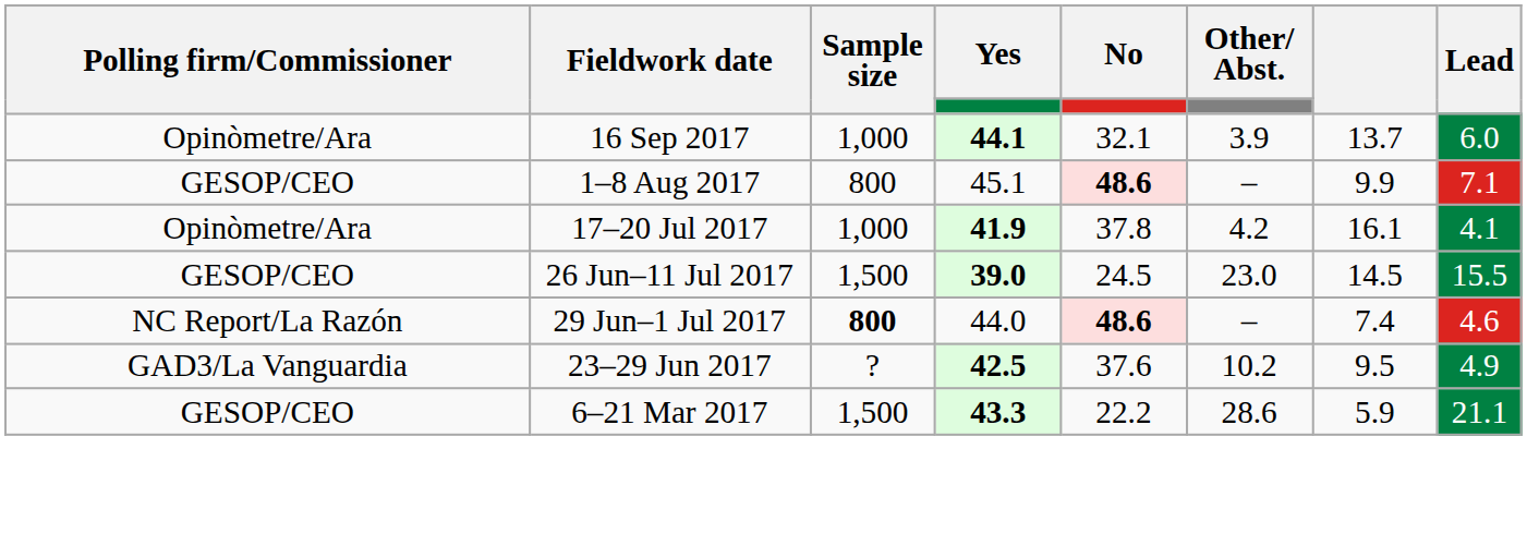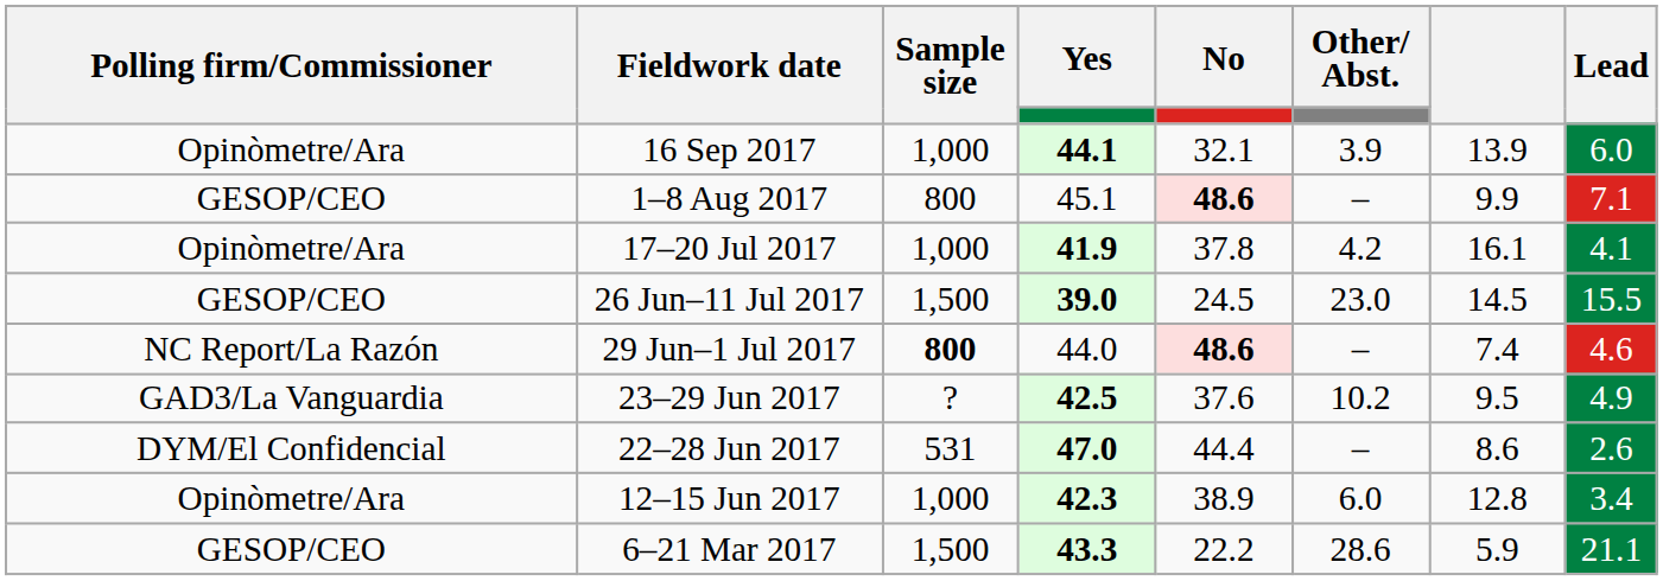 <table class="wikitable collapsible" style="text-align:center; font-size:90%; line-height:14px;">
 <tr style="height:42px; background:#e9e9e9;">
 <th style="width:230px;" rowspan="2">Polling firm/Commissioner</th>
 <th style="width:120px;" rowspan="2">Fieldwork date</th>
 <th style="width:50px;" rowspan="2">Sample size</th>
 <th style="width:50px;">Yes</th>
 <th style="width:50px;">No</th>
 <th style="width:50px;">Other/<br>Abst.</th>
 <th style="width:50px;" rowspan="2"></th>
 <th style="width:30px;" rowspan="2">Lead</th>
 </tr>
 <tr>
 <th style="background:#008142;"></th>
 <th style="background:#DC241F;"></th>
 <th style="background:gray;"></th>
 </tr>
 <tr>
 <td>Opinòmetre/Ara</td>
 <td>16 Sep 2017</td>
 <td>1,000</td>
 <td style="background:#DEFDDE;"><strong>44.1</strong></td>
 <td>32.1</td>
 <td>3.9</td>
-<td>13.7</td>
+<td>13.9</td>
 <td style="background:#008142; color:white;">6.0</td>
 </tr>
 <tr>
 <td>GESOP/CEO</td>
 <td>1–8 Aug 2017</td>
 <td>800</td>
 <td>45.1</td>
 <td style="background:#FDDEDE;"><strong>48.6</strong></td>
 <td>–</td>
 <td>9.9</td>
 <td style="background:#DC241F; color:white;">7.1</td>
 </tr>
 <tr>
 <td>Opinòmetre/Ara</td>
 <td>17–20 Jul 2017</td>
 <td>1,000</td>
 <td style="background:#DEFDDE;"><strong>41.9</strong></td>
 <td>37.8</td>
 <td>4.2</td>
 <td>16.1</td>
 <td style="background:#008142; color:white;">4.1</td>
 </tr>
 <tr>
 <td>GESOP/CEO</td>
 <td>26 Jun–11 Jul 2017</td>
 <td>1,500</td>
 <td style="background:#DEFDDE;"><strong>39.0</strong></td>
 <td>24.5</td>
 <td>23.0</td>
 <td>14.5</td>
 <td style="background:#008142; color:white;">15.5</td>
 </tr>
 <tr>
 <td>NC Report/La Razón</td>
 <td>29 Jun–1 Jul 2017</td>
 <td><strong>800</strong></td>
 <td>44.0</td>
 <td style="background:#FDDEDE;"><strong>48.6</strong></td>
 <td>–</td>
 <td>7.4</td>
 <td style="background:#DC241F; color:white;">4.6</td>
 </tr>
 <tr>
 <td>GAD3/La Vanguardia</td>
 <td>23–29 Jun 2017</td>
 <td>?</td>
 <td style="background:#DEFDDE;"><strong>42.5</strong></td>
 <td>37.6</td>
 <td>10.2</td>
 <td>9.5</td>
 <td style="background:#008142; color:white;">4.9</td>
 </tr>
 <tr>
+<td>DYM/El Confidencial</td>
+<td>22–28 Jun 2017</td>
+<td>531</td>
+<td style="background:#DEFDDE;"><strong>47.0</strong></td>
+<td>44.4</td>
+<td>–</td>
+<td>8.6</td>
+<td style="background:#008142; color:white;">2.6</td>
+</tr>
+<tr>
+<td>Opinòmetre/Ara</td>
+<td>12–15 Jun 2017</td>
+<td>1,000</td>
+<td style="background:#DEFDDE;"><strong>42.3</strong></td>
+<td>38.9</td>
+<td>6.0</td>
+<td>12.8</td>
+<td style="background:#008142; color:white;">3.4</td>
+</tr>
+<tr>
 <td>GESOP/CEO</td>
 <td>6–21 Mar 2017</td>
 <td>1,500</td>
 <td style="background:#DEFDDE;"><strong>43.3</strong></td>
 <td>22.2</td>
 <td>28.6</td>
 <td>5.9</td>
 <td style="background:#008142; color:white;">21.1</td>
 </tr>
 </table>
